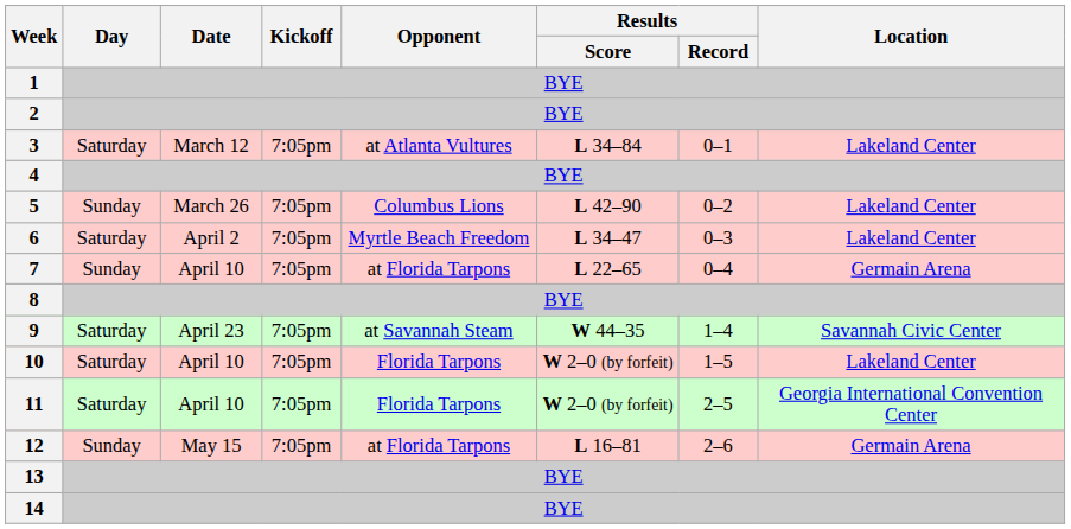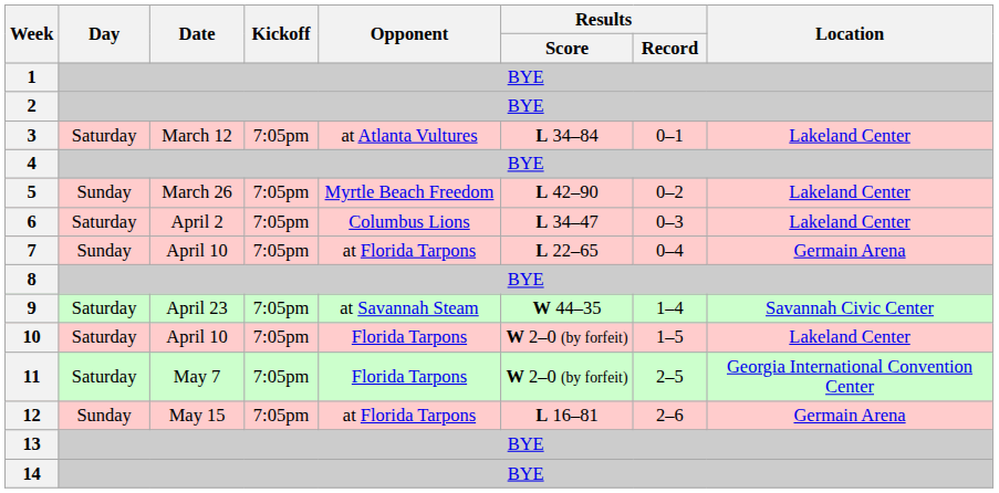 <table class="wikitable">
 <tr>
 <th rowspan="2" width="40">Week</th>
 <th rowspan="2" width="80">Day</th>
 <th rowspan="2" width="90">Date</th>
 <th rowspan="2" width="60">Kickoff</th>
 <th rowspan="2" width="190">Opponent</th>
 <th colspan="2" width="200">Results</th>
 <th rowspan="2" width="315">Location</th>
 </tr>
 <tr>
 <th width="140">Score</th>
 <th width="60">Record</th>
 </tr>
 <tr align="center" bgcolor="#CCCCCC">
 <th>1</th>
 <td colSpan=7><a href='#'>BYE</a></td>
 </tr>
 <tr align="center" bgcolor="#CCCCCC">
 <th>2</th>
 <td colSpan=7><a href='#'>BYE</a></td>
 </tr>
 <tr align="center" bgcolor="#FFCCCC">
 <th>3</th>
 <td>Saturday</td>
 <td>March 12</td>
 <td>7:05pm</td>
 <td>at <a href='#'>Atlanta Vultures</a></td>
 <td><strong>L</strong> 34–84</td>
 <td>0–1</td>
 <td><a href='#'>Lakeland Center</a></td>
 </tr>
 <tr align="center" bgcolor="#CCCCCC">
 <th>4</th>
 <td colSpan=7><a href='#'>BYE</a></td>
 </tr>
 <tr align="center" bgcolor="#FFCCCC">
 <th>5</th>
 <td>Sunday</td>
 <td>March 26</td>
 <td>7:05pm</td>
-<td><a href='#'>Columbus Lions</a></td>
+<td><a href='#'>Myrtle Beach Freedom</a></td>
 <td><strong>L</strong> 42–90</td>
 <td>0–2</td>
 <td><a href='#'>Lakeland Center</a></td>
 </tr>
 <tr align="center" bgcolor="#FFCCCC">
 <th>6</th>
 <td>Saturday</td>
 <td>April 2</td>
 <td>7:05pm</td>
-<td><a href='#'>Myrtle Beach Freedom</a></td>
+<td><a href='#'>Columbus Lions</a></td>
 <td><strong>L</strong> 34–47</td>
 <td>0–3</td>
 <td><a href='#'>Lakeland Center</a></td>
 </tr>
 <tr align="center" bgcolor="#FFCCCC">
 <th>7</th>
 <td>Sunday</td>
 <td>April 10</td>
 <td>7:05pm</td>
 <td>at <a href='#'>Florida Tarpons</a></td>
 <td><strong>L</strong> 22–65</td>
 <td>0–4</td>
 <td><a href='#'>Germain Arena</a></td>
 </tr>
 <tr align="center" bgcolor="#CCCCCC">
 <th>8</th>
 <td colSpan=7><a href='#'>BYE</a></td>
 </tr>
 <tr align="center" bgcolor="#CCFFCC">
 <th>9</th>
 <td>Saturday</td>
 <td>April 23</td>
 <td>7:05pm</td>
 <td>at <a href='#'>Savannah Steam</a></td>
 <td><strong>W</strong> 44–35</td>
 <td>1–4</td>
 <td><a href='#'>Savannah Civic Center</a></td>
 </tr>
 <tr align="center" bgcolor="#FFCCCC">
 <th>10</th>
 <td>Saturday</td>
 <td>April 10</td>
 <td>7:05pm</td>
 <td><a href='#'>Florida Tarpons</a></td>
 <td><strong>W</strong> 2–0 <small>(by forfeit)</small></td>
 <td>1–5</td>
 <td><a href='#'>Lakeland Center</a></td>
 </tr>
 <tr align="center" bgcolor="#CCFFCC">
 <th>11</th>
 <td>Saturday</td>
-<td>April 10</td>
+<td>May 7</td>
 <td>7:05pm</td>
 <td><a href='#'>Florida Tarpons</a></td>
 <td><strong>W</strong> 2–0 <small>(by forfeit)</small></td>
 <td>2–5</td>
 <td><a href='#'>Georgia International Convention Center</a></td>
 </tr>
 <tr align="center" bgcolor="#FFCCCC">
 <th>12</th>
 <td>Sunday</td>
 <td>May 15</td>
 <td>7:05pm</td>
 <td>at <a href='#'>Florida Tarpons</a></td>
 <td><strong>L</strong> 16–81</td>
 <td>2–6</td>
 <td><a href='#'>Germain Arena</a></td>
 </tr>
 <tr align="center" bgcolor="#CCCCCC">
 <th>13</th>
 <td colSpan=7><a href='#'>BYE</a></td>
 </tr>
 <tr align="center" bgcolor="#CCCCCC">
 <th>14</th>
 <td colSpan=7><a href='#'>BYE</a></td>
 </tr>
 </table>
